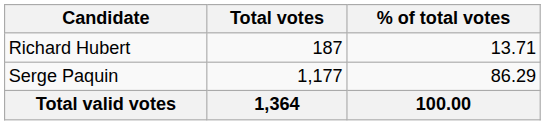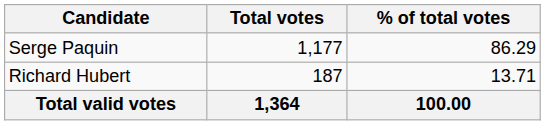 <table style="width:475px;" class="wikitable">
 <tr bgcolor="#EEEEEE">
 <th align="left">Candidate</th>
 <th align="right">Total votes</th>
 <th align="right">% of total votes</th>
 </tr>
 <tr>
+<td align="left">Serge Paquin</td>
+<td align="right">1,177</td>
+<td align="right">86.29</td>
+</tr>
+<tr>
 <td align="left">Richard Hubert</td>
 <td align="right">187</td>
 <td align="right">13.71</td>
-</tr>
-<tr>
-<td align="left">Serge Paquin</td>
-<td align="right">1,177</td>
-<td align="right">86.29</td>
 </tr>
 <tr bgcolor="#EEEEEE">
 <th align="left">Total valid votes</th>
 <th align="right"><strong>1,364</strong></th>
 <th align="right"><strong>100.00</strong></th>
 </tr>
 </table>
